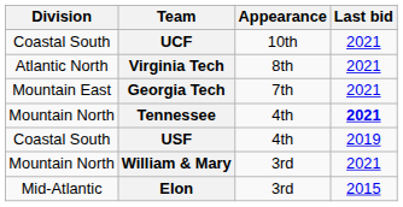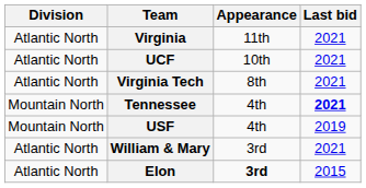 <table class="wikitable sortable" style="text-align:center">
 <tr>
 <th>Division</th>
 <th>Team</th>
 <th>Appearance</th>
 <th>Last bid</th>
 </tr>
 <tr>
-<td>Coastal South</td>
+<td>Atlantic North</td>
+<th>Virginia</th>
+<td>11th</td>
+<td><a href='#'>2021</a></td>
+</tr>
+<tr>
+<td>Atlantic North</td>
 <th>UCF</th>
 <td>10th</td>
 <td><a href='#'>2021</a></td>
 </tr>
 <tr>
 <td>Atlantic North</td>
 <th>Virginia Tech</th>
 <td>8th</td>
 <td><a href='#'>2021</a></td>
 </tr>
 <tr>
-<td>Mountain East</td>
-<th>Georgia Tech</th>
-<td>7th</td>
-<td><a href='#'>2021</a></td>
-</tr>
-<tr>
 <td>Mountain North</td>
 <th>Tennessee</th>
 <td>4th</td>
 <td><strong><a href='#'>2021</a></strong></td>
 </tr>
 <tr>
-<td>Coastal South</td>
+<td>Mountain North</td>
 <th>USF</th>
 <td>4th</td>
 <td><a href='#'>2019</a></td>
 </tr>
 <tr>
-<td>Mountain North</td>
+<td>Atlantic North</td>
 <th>William & Mary</th>
 <td>3rd</td>
 <td><a href='#'>2021</a></td>
 </tr>
 <tr>
-<td>Mid-Atlantic</td>
+<td>Atlantic North</td>
 <th>Elon</th>
-<td>3rd</td>
+<td><strong>3rd</strong></td>
 <td><a href='#'>2015</a></td>
 </tr>
 </table>
